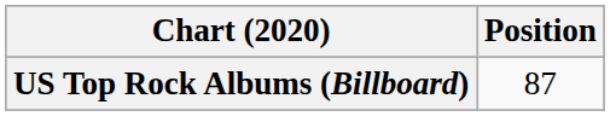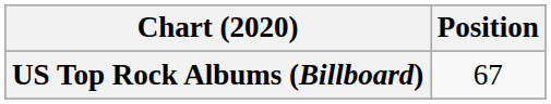 <table class="wikitable plainrowheaders" style="text-align:center">
 <tr>
 <th scope="col">Chart (2020)</th>
 <th scope="col">Position</th>
 </tr>
 <tr>
 <th scope="row">US Top Rock Albums (<em>Billboard</em>)</th>
-<td>87</td>
+<td>67</td>
 </tr>
 </table>
